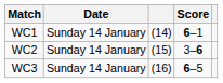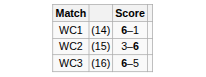 <table class="wikitable" style="font-size: 90%; margin: 1em auto 1em auto;">
 <tr>
 <th>Match</th>
-<th>Date</th>
 <th></th>
 <th>Score</th>
 <th></th>
 </tr>
 <tr>
 <td align="center">WC1</td>
-<td>Sunday 14 January</td>
 <td><strong></strong> (14)</td>
 <td align="center"><strong>6</strong>–1</td>
 <td></td>
 </tr>
 <tr>
 <td align="center">WC2</td>
-<td>Sunday 14 January</td>
 <td><strong></strong> (15)</td>
 <td align="center">3–<strong>6</strong></td>
 <td></td>
 </tr>
 <tr>
 <td align="center">WC3</td>
-<td>Sunday 14 January</td>
 <td> (16)</td>
 <td align="center"><strong>6</strong>–5</td>
 <td><strong></strong></td>
 </tr>
 </table>
